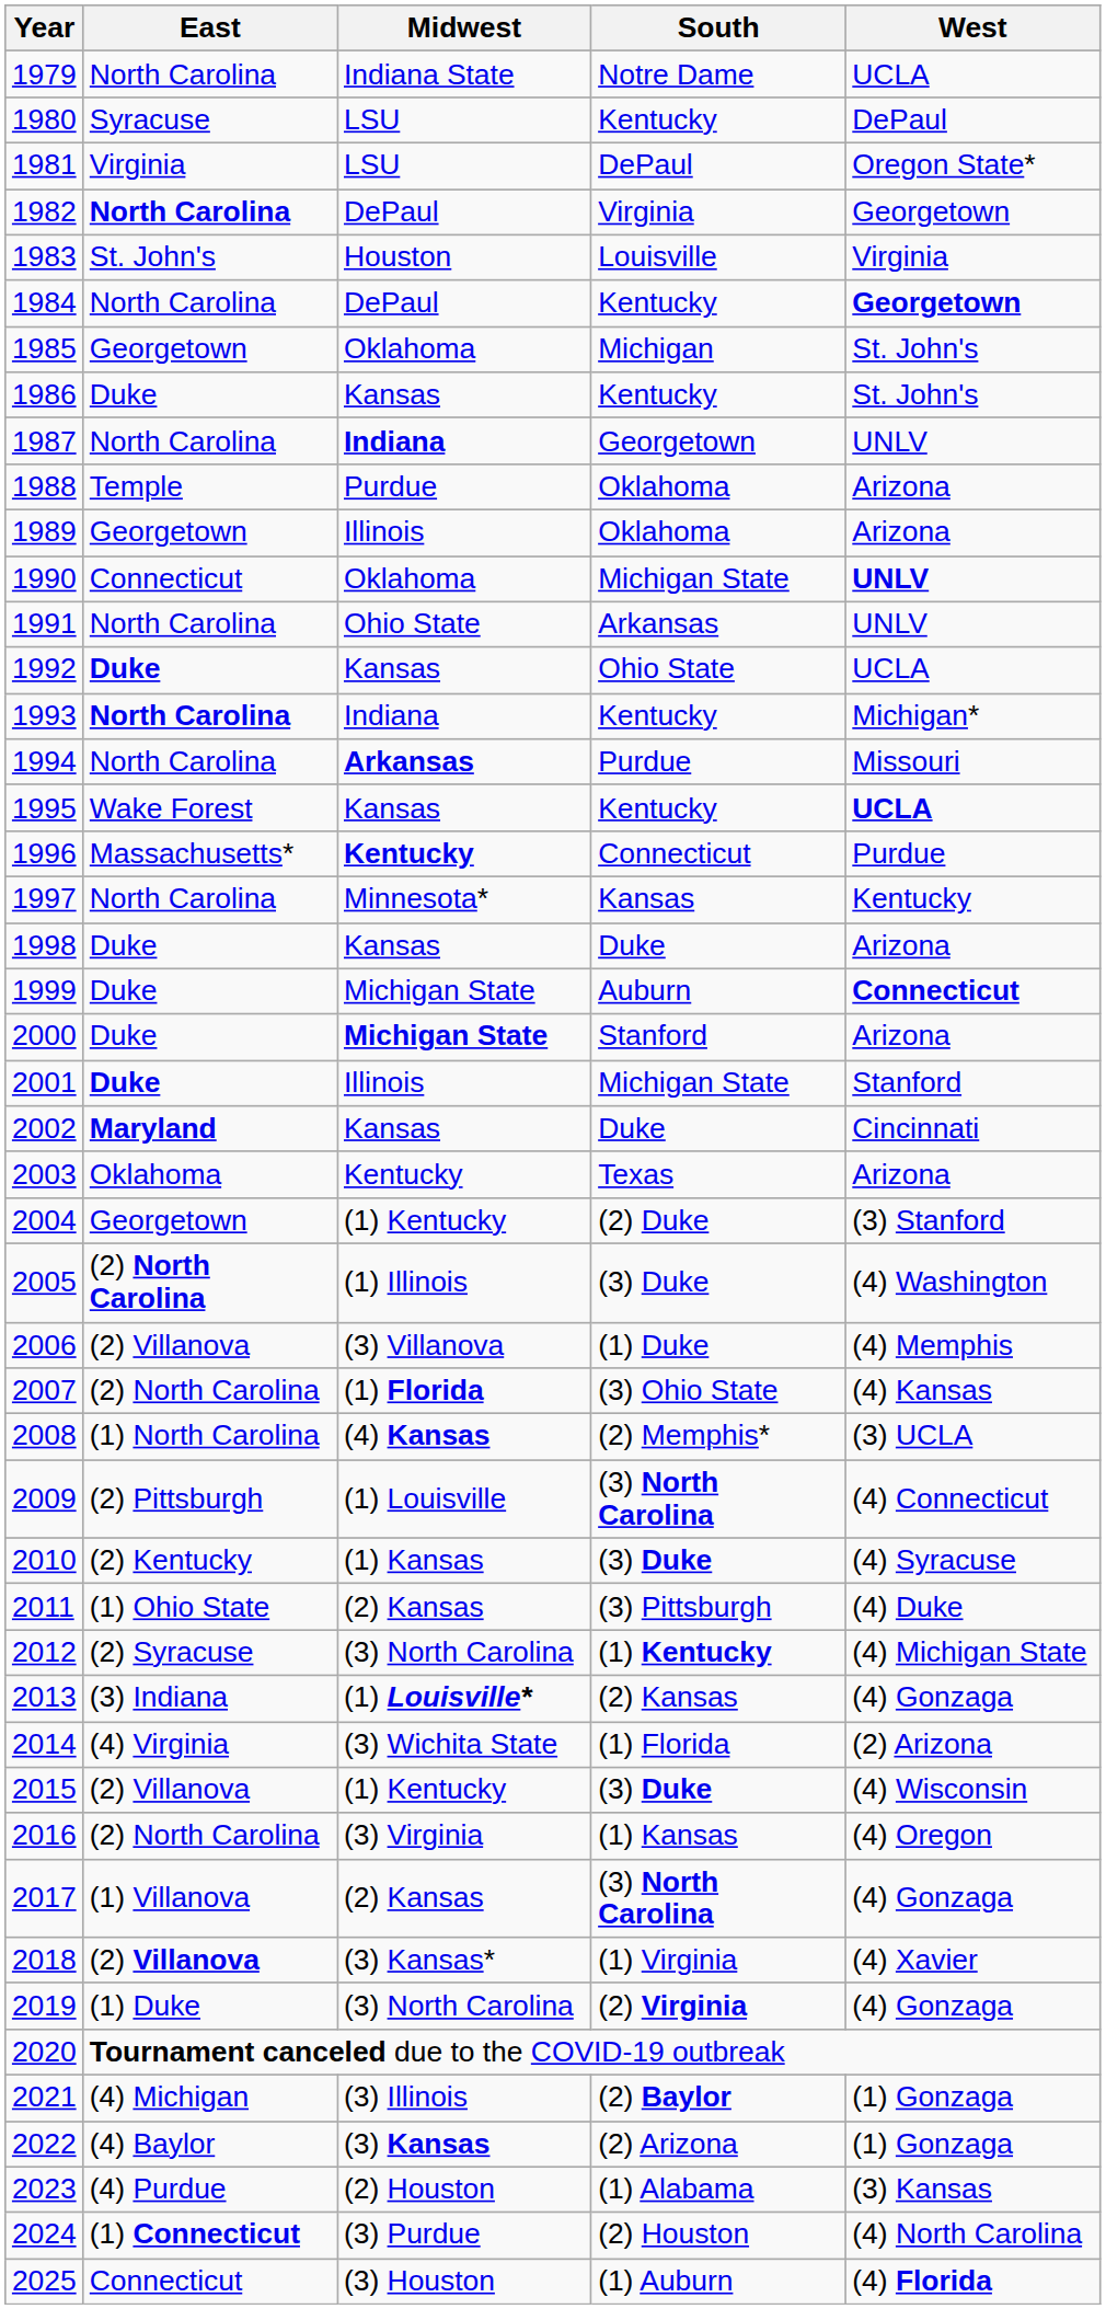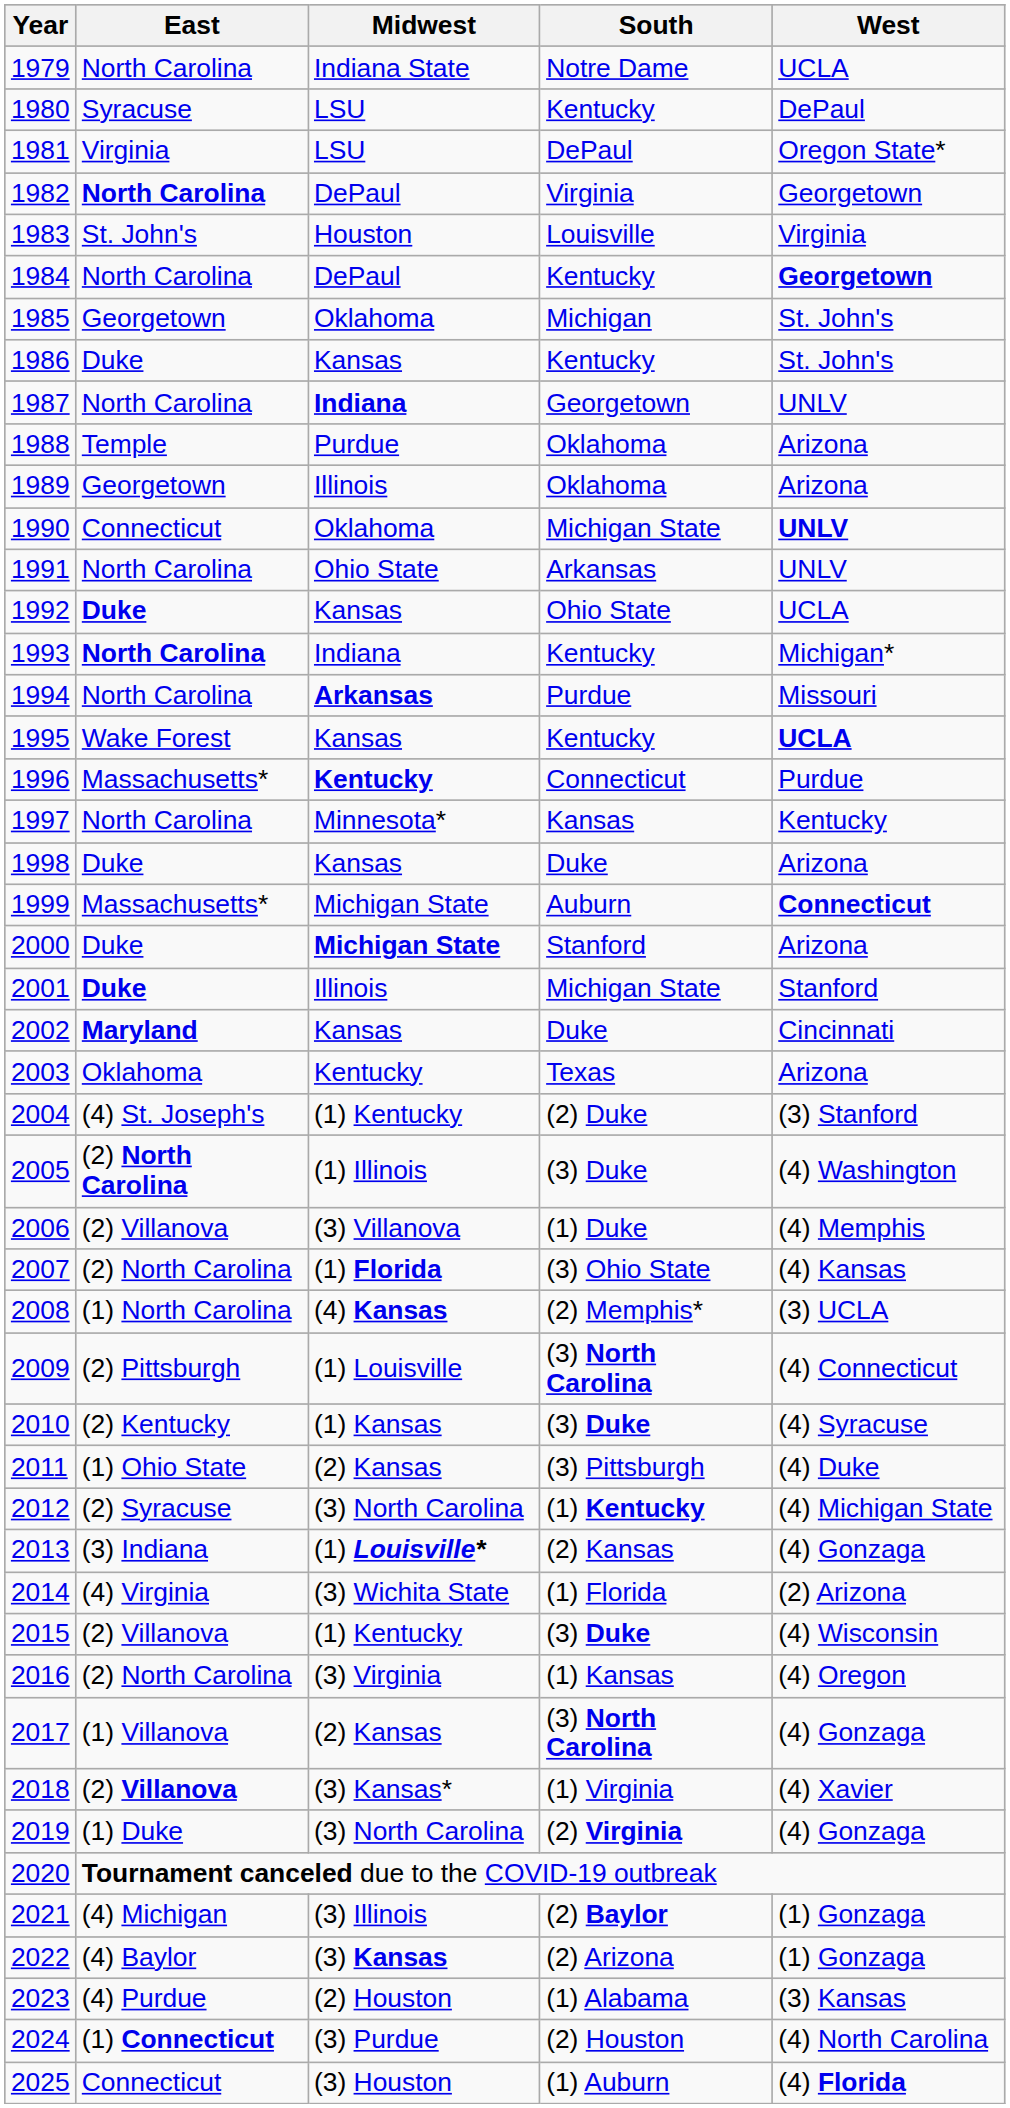 <table class="wikitable sortable">
 <tr>
 <th>Year</th>
 <th>East</th>
 <th>Midwest</th>
 <th>South</th>
 <th>West</th>
 </tr>
 <tr>
 <td><a href='#'>1979</a></td>
 <td style="width: 100pt;"><a href='#'>North Carolina</a></td>
 <td style="width: 100pt;"><a href='#'>Indiana State</a></td>
 <td style="width: 100pt;"><a href='#'>Notre Dame</a></td>
 <td style="width: 100pt;"><a href='#'>UCLA</a></td>
 </tr>
 <tr>
 <td><a href='#'>1980</a></td>
 <td><a href='#'>Syracuse</a></td>
 <td><a href='#'>LSU</a></td>
 <td><a href='#'>Kentucky</a></td>
 <td><a href='#'>DePaul</a></td>
 </tr>
 <tr>
 <td><a href='#'>1981</a></td>
 <td><a href='#'>Virginia</a></td>
 <td><a href='#'>LSU</a></td>
 <td><a href='#'>DePaul</a></td>
 <td><a href='#'>Oregon State</a>*</td>
 </tr>
 <tr>
 <td><a href='#'>1982</a></td>
 <td><strong><a href='#'>North Carolina</a></strong></td>
 <td><a href='#'>DePaul</a></td>
 <td><a href='#'>Virginia</a></td>
 <td><a href='#'>Georgetown</a></td>
 </tr>
 <tr>
 <td><a href='#'>1983</a></td>
 <td><a href='#'>St. John's</a></td>
 <td><a href='#'>Houston</a></td>
 <td><a href='#'>Louisville</a></td>
 <td><a href='#'>Virginia</a></td>
 </tr>
 <tr>
 <td><a href='#'>1984</a></td>
 <td><a href='#'>North Carolina</a></td>
 <td><a href='#'>DePaul</a></td>
 <td><a href='#'>Kentucky</a></td>
 <td><strong><a href='#'>Georgetown</a></strong></td>
 </tr>
 <tr>
 <td><a href='#'>1985</a></td>
 <td><a href='#'>Georgetown</a></td>
 <td><a href='#'>Oklahoma</a></td>
 <td><a href='#'>Michigan</a></td>
 <td><a href='#'>St. John's</a></td>
 </tr>
 <tr>
 <td><a href='#'>1986</a></td>
 <td><a href='#'>Duke</a></td>
 <td><a href='#'>Kansas</a></td>
 <td><a href='#'>Kentucky</a></td>
 <td><a href='#'>St. John's</a></td>
 </tr>
 <tr>
 <td><a href='#'>1987</a></td>
 <td><a href='#'>North Carolina</a></td>
 <td><a href='#'><strong>Indiana</strong></a></td>
 <td><a href='#'>Georgetown</a></td>
 <td><a href='#'>UNLV</a></td>
 </tr>
 <tr>
 <td><a href='#'>1988</a></td>
 <td><a href='#'>Temple</a></td>
 <td><a href='#'>Purdue</a></td>
 <td><a href='#'>Oklahoma</a></td>
 <td><a href='#'>Arizona</a></td>
 </tr>
 <tr>
 <td><a href='#'>1989</a></td>
 <td><a href='#'>Georgetown</a></td>
 <td><a href='#'>Illinois</a></td>
 <td><a href='#'>Oklahoma</a></td>
 <td><a href='#'>Arizona</a></td>
 </tr>
 <tr>
 <td><a href='#'>1990</a></td>
 <td><a href='#'>Connecticut</a></td>
 <td><a href='#'>Oklahoma</a></td>
 <td><a href='#'>Michigan State</a></td>
 <td><strong><a href='#'>UNLV</a></strong></td>
 </tr>
 <tr>
 <td><a href='#'>1991</a></td>
 <td><a href='#'>North Carolina</a></td>
 <td><a href='#'>Ohio State</a></td>
 <td><a href='#'>Arkansas</a></td>
 <td><a href='#'>UNLV</a></td>
 </tr>
 <tr>
 <td><a href='#'>1992</a></td>
 <td><strong><a href='#'>Duke</a></strong></td>
 <td><a href='#'>Kansas</a></td>
 <td><a href='#'>Ohio State</a></td>
 <td><a href='#'>UCLA</a></td>
 </tr>
 <tr>
 <td><a href='#'>1993</a></td>
 <td><strong><a href='#'>North Carolina</a></strong></td>
 <td><a href='#'>Indiana</a></td>
 <td><a href='#'>Kentucky</a></td>
 <td><a href='#'>Michigan</a>*</td>
 </tr>
 <tr>
 <td><a href='#'>1994</a></td>
 <td><a href='#'>North Carolina</a></td>
 <td><strong><a href='#'>Arkansas</a></strong></td>
 <td><a href='#'>Purdue</a></td>
 <td><a href='#'>Missouri</a></td>
 </tr>
 <tr>
 <td><a href='#'>1995</a></td>
 <td><a href='#'>Wake Forest</a></td>
 <td><a href='#'>Kansas</a></td>
 <td><a href='#'>Kentucky</a></td>
 <td><strong><a href='#'>UCLA</a></strong></td>
 </tr>
 <tr>
 <td><a href='#'>1996</a></td>
 <td><a href='#'>Massachusetts</a>*</td>
 <td><strong><a href='#'>Kentucky</a></strong></td>
 <td><a href='#'>Connecticut</a></td>
 <td><a href='#'>Purdue</a></td>
 </tr>
 <tr>
 <td><a href='#'>1997</a></td>
 <td><a href='#'>North Carolina</a></td>
 <td><a href='#'>Minnesota</a>*</td>
 <td><a href='#'>Kansas</a></td>
 <td><a href='#'>Kentucky</a></td>
 </tr>
 <tr>
 <td><a href='#'>1998</a></td>
 <td><a href='#'>Duke</a></td>
 <td><a href='#'>Kansas</a></td>
 <td><a href='#'>Duke</a></td>
 <td><a href='#'>Arizona</a></td>
 </tr>
 <tr>
 <td><a href='#'>1999</a></td>
-<td><a href='#'>Duke</a></td>
+<td><a href='#'>Massachusetts</a>*</td>
 <td><a href='#'>Michigan State</a></td>
 <td><a href='#'>Auburn</a></td>
 <td><strong><a href='#'>Connecticut</a></strong></td>
 </tr>
 <tr>
 <td><a href='#'>2000</a></td>
 <td><a href='#'>Duke</a></td>
 <td><strong><a href='#'>Michigan State</a></strong></td>
 <td><a href='#'>Stanford</a></td>
 <td><a href='#'>Arizona</a></td>
 </tr>
 <tr>
 <td><a href='#'>2001</a></td>
 <td><strong><a href='#'>Duke</a></strong></td>
 <td><a href='#'>Illinois</a></td>
 <td><a href='#'>Michigan State</a></td>
 <td><a href='#'>Stanford</a></td>
 </tr>
 <tr>
 <td><a href='#'>2002</a></td>
 <td><strong><a href='#'>Maryland</a></strong></td>
 <td><a href='#'>Kansas</a></td>
 <td><a href='#'>Duke</a></td>
 <td><a href='#'>Cincinnati</a></td>
 </tr>
 <tr>
 <td><a href='#'>2003</a></td>
 <td><a href='#'>Oklahoma</a></td>
 <td><a href='#'>Kentucky</a></td>
 <td><a href='#'>Texas</a></td>
 <td><a href='#'>Arizona</a></td>
 </tr>
 <tr>
 <td><a href='#'>2004</a></td>
-<td><a href='#'>Georgetown</a></td>
+<td>(4) <a href='#'>St. Joseph's</a></td>
 <td>(1) <a href='#'>Kentucky</a></td>
 <td>(2) <a href='#'>Duke</a></td>
 <td>(3) <a href='#'>Stanford</a></td>
 </tr>
 <tr>
 <td><a href='#'>2005</a></td>
 <td>(2) <strong><a href='#'>North Carolina</a></strong></td>
 <td>(1) <a href='#'>Illinois</a></td>
 <td>(3) <a href='#'>Duke</a></td>
 <td>(4) <a href='#'>Washington</a></td>
 </tr>
 <tr>
 <td><a href='#'>2006</a></td>
 <td>(2) <a href='#'>Villanova</a></td>
 <td>(3) <a href='#'>Villanova</a></td>
 <td>(1) <a href='#'>Duke</a></td>
 <td>(4) <a href='#'>Memphis</a></td>
 </tr>
 <tr>
 <td><a href='#'>2007</a></td>
 <td>(2) <a href='#'>North Carolina</a></td>
 <td>(1) <strong><a href='#'>Florida</a></strong></td>
 <td>(3) <a href='#'>Ohio State</a></td>
 <td>(4) <a href='#'>Kansas</a></td>
 </tr>
 <tr>
 <td><a href='#'>2008</a></td>
 <td>(1) <a href='#'>North Carolina</a></td>
 <td>(4) <strong><a href='#'>Kansas</a></strong></td>
 <td>(2) <a href='#'>Memphis</a>*</td>
 <td>(3) <a href='#'>UCLA</a></td>
 </tr>
 <tr>
 <td><a href='#'>2009</a></td>
 <td>(2) <a href='#'>Pittsburgh</a></td>
 <td>(1) <a href='#'>Louisville</a></td>
 <td>(3) <strong><a href='#'>North Carolina</a></strong></td>
 <td>(4) <a href='#'>Connecticut</a></td>
 </tr>
 <tr>
 <td><a href='#'>2010</a></td>
 <td>(2) <a href='#'>Kentucky</a></td>
 <td>(1) <a href='#'>Kansas</a></td>
 <td>(3) <strong><a href='#'>Duke</a></strong></td>
 <td>(4) <a href='#'>Syracuse</a></td>
 </tr>
 <tr>
 <td><a href='#'>2011</a></td>
 <td>(1) <a href='#'>Ohio State</a></td>
 <td>(2) <a href='#'>Kansas</a></td>
 <td>(3) <a href='#'>Pittsburgh</a></td>
 <td>(4) <a href='#'>Duke</a></td>
 </tr>
 <tr>
 <td><a href='#'>2012</a></td>
 <td>(2) <a href='#'>Syracuse</a></td>
 <td>(3) <a href='#'>North Carolina</a></td>
 <td>(1) <strong><a href='#'>Kentucky</a></strong></td>
 <td>(4) <a href='#'>Michigan State</a></td>
 </tr>
 <tr>
 <td><a href='#'>2013</a></td>
 <td>(3) <a href='#'>Indiana</a></td>
 <td>(1) <strong><em><a href='#'>Louisville</a>*</em></strong></td>
 <td>(2) <a href='#'>Kansas</a></td>
 <td>(4) <a href='#'>Gonzaga</a></td>
 </tr>
 <tr>
 <td><a href='#'>2014</a></td>
 <td>(4) <a href='#'>Virginia</a></td>
 <td>(3) <a href='#'>Wichita State</a></td>
 <td>(1) <a href='#'>Florida</a></td>
 <td>(2) <a href='#'>Arizona</a></td>
 </tr>
 <tr>
 <td><a href='#'>2015</a></td>
 <td>(2) <a href='#'>Villanova</a></td>
 <td>(1) <a href='#'>Kentucky</a></td>
 <td>(3) <strong><a href='#'>Duke</a></strong></td>
 <td>(4) <a href='#'>Wisconsin</a></td>
 </tr>
 <tr>
 <td><a href='#'>2016</a></td>
 <td>(2) <a href='#'>North Carolina</a></td>
 <td>(3) <a href='#'>Virginia</a></td>
 <td>(1) <a href='#'>Kansas</a></td>
 <td>(4) <a href='#'>Oregon</a></td>
 </tr>
 <tr>
 <td><a href='#'>2017</a></td>
 <td>(1) <a href='#'>Villanova</a></td>
 <td>(2) <a href='#'>Kansas</a></td>
 <td>(3) <strong><a href='#'>North Carolina</a></strong></td>
 <td>(4) <a href='#'>Gonzaga</a></td>
 </tr>
 <tr>
 <td><a href='#'>2018</a></td>
 <td>(2) <strong><a href='#'>Villanova</a></strong></td>
 <td>(3) <a href='#'>Kansas</a>*</td>
 <td>(1) <a href='#'>Virginia</a></td>
 <td>(4) <a href='#'>Xavier</a></td>
 </tr>
 <tr>
 <td><a href='#'>2019</a></td>
 <td>(1) <a href='#'>Duke</a></td>
 <td>(3) <a href='#'>North Carolina</a></td>
 <td>(2) <strong><a href='#'>Virginia</a></strong></td>
 <td>(4) <a href='#'>Gonzaga</a></td>
 </tr>
 <tr>
 <td><a href='#'>2020</a></td>
 <td colspan="4"><strong>Tournament canceled</strong> due to the <a href='#'>COVID-19 outbreak</a></td>
 </tr>
 <tr>
 <td><a href='#'>2021</a></td>
 <td>(4) <a href='#'>Michigan</a></td>
 <td>(3) <a href='#'>Illinois</a></td>
 <td>(2) <strong><a href='#'>Baylor</a></strong></td>
 <td>(1) <a href='#'>Gonzaga</a></td>
 </tr>
 <tr>
 <td><a href='#'>2022</a></td>
 <td>(4) <a href='#'>Baylor</a></td>
 <td>(3) <strong><a href='#'>Kansas</a></strong></td>
 <td>(2) <a href='#'>Arizona</a></td>
 <td>(1) <a href='#'>Gonzaga</a></td>
 </tr>
 <tr>
 <td><a href='#'>2023</a></td>
 <td>(4) <a href='#'>Purdue</a></td>
 <td>(2) <a href='#'>Houston</a></td>
 <td>(1) <a href='#'>Alabama</a></td>
 <td>(3) <a href='#'>Kansas</a></td>
 </tr>
 <tr>
 <td><a href='#'>2024</a></td>
 <td>(1) <a href='#'><strong>Connecticut</strong></a></td>
 <td>(3) <a href='#'>Purdue</a></td>
 <td>(2) <a href='#'>Houston</a></td>
 <td>(4) <a href='#'>North Carolina</a></td>
 </tr>
 <tr>
 <td><a href='#'>2025</a></td>
 <td><a href='#'>Connecticut</a></td>
 <td>(3) <a href='#'>Houston</a></td>
 <td>(1) <a href='#'>Auburn</a></td>
 <td>(4) <strong><a href='#'>Florida</a></strong></td>
 </tr>
 </table>
